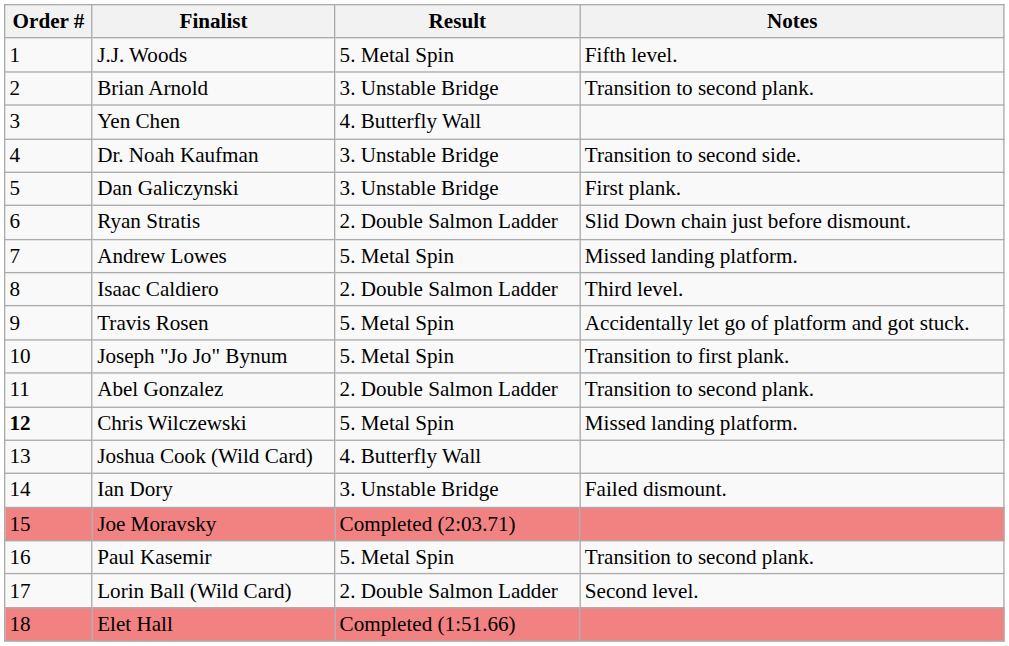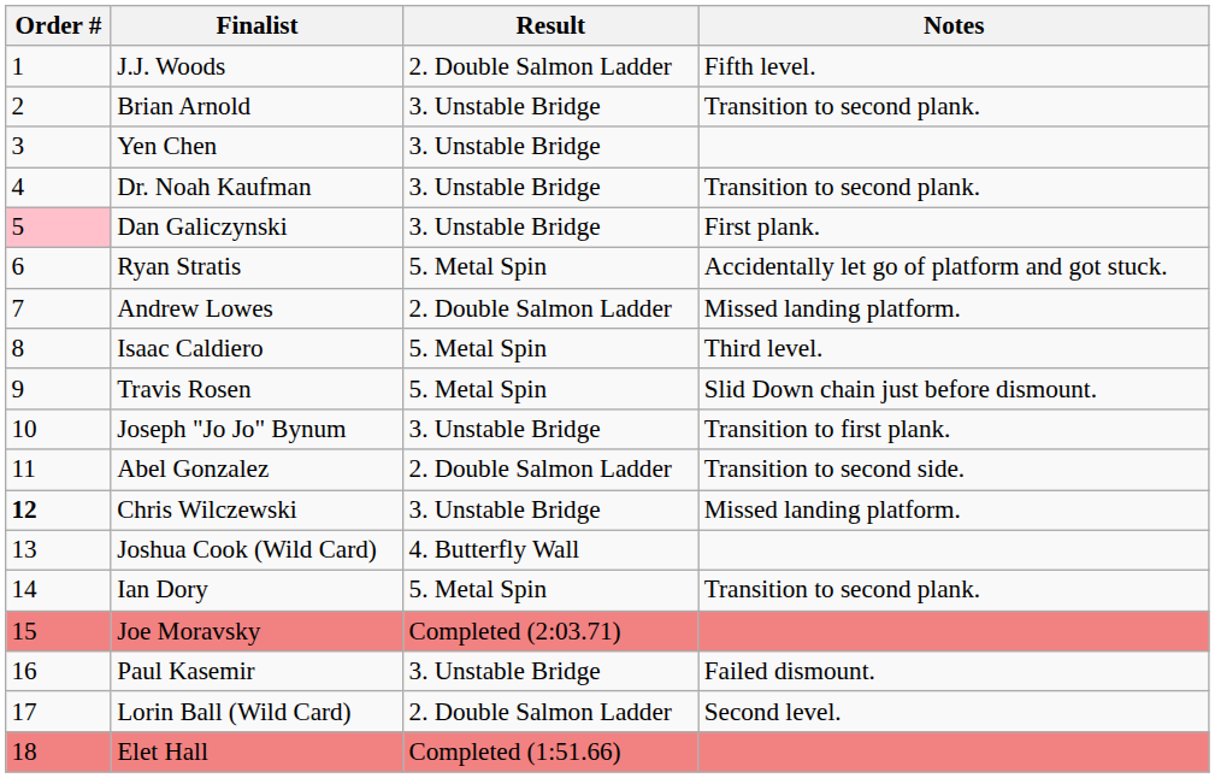 <table class="wikitable sortable" width=60%>
 <tr>
 <th>Order #</th>
 <th>Finalist</th>
 <th>Result</th>
 <th>Notes</th>
 </tr>
 <tr>
 <td>1</td>
 <td>J.J. Woods</td>
-<td>5. Metal Spin</td>
+<td>2. Double Salmon Ladder</td>
 <td>Fifth level.</td>
 </tr>
 <tr>
 <td>2</td>
 <td>Brian Arnold</td>
 <td>3. Unstable Bridge</td>
 <td>Transition to second plank.</td>
 </tr>
 <tr>
 <td>3</td>
 <td>Yen Chen</td>
-<td>4. Butterfly Wall</td>
+<td>3. Unstable Bridge</td>
 <td></td>
 </tr>
 <tr>
 <td>4</td>
 <td>Dr. Noah Kaufman</td>
 <td>3. Unstable Bridge</td>
-<td>Transition to second side.</td>
+<td>Transition to second plank.</td>
 </tr>
 <tr>
-<td>5</td>
+<td style="background: pink;">5</td>
 <td>Dan Galiczynski</td>
 <td>3. Unstable Bridge</td>
 <td>First plank.</td>
 </tr>
 <tr>
 <td>6</td>
 <td>Ryan Stratis</td>
-<td>2. Double Salmon Ladder</td>
-<td>Slid Down chain just before dismount.</td>
+<td>5. Metal Spin</td>
+<td>Accidentally let go of platform and got stuck.</td>
 </tr>
 <tr>
 <td>7</td>
 <td>Andrew Lowes</td>
-<td>5. Metal Spin</td>
+<td>2. Double Salmon Ladder</td>
 <td>Missed landing platform.</td>
 </tr>
 <tr>
 <td>8</td>
 <td>Isaac Caldiero</td>
-<td>2. Double Salmon Ladder</td>
+<td>5. Metal Spin</td>
 <td>Third level.</td>
 </tr>
 <tr>
 <td>9</td>
 <td>Travis Rosen</td>
 <td>5. Metal Spin</td>
-<td>Accidentally let go of platform and got stuck.</td>
+<td>Slid Down chain just before dismount.</td>
 </tr>
 <tr>
 <td>10</td>
 <td>Joseph "Jo Jo" Bynum</td>
-<td>5. Metal Spin</td>
+<td>3. Unstable Bridge</td>
 <td>Transition to first plank.</td>
 </tr>
 <tr>
 <td>11</td>
 <td>Abel Gonzalez</td>
 <td>2. Double Salmon Ladder</td>
-<td>Transition to second plank.</td>
+<td>Transition to second side.</td>
 </tr>
 <tr>
 <td><strong>12</strong></td>
 <td>Chris Wilczewski</td>
-<td>5. Metal Spin</td>
+<td>3. Unstable Bridge</td>
 <td>Missed landing platform.</td>
 </tr>
 <tr>
 <td>13</td>
 <td>Joshua Cook (Wild Card)</td>
 <td>4. Butterfly Wall</td>
 <td></td>
 </tr>
 <tr>
 <td>14</td>
 <td>Ian Dory</td>
-<td>3. Unstable Bridge</td>
-<td>Failed dismount.</td>
+<td>5. Metal Spin</td>
+<td>Transition to second plank.</td>
 </tr>
 <tr style="background-color:#f28282">
 <td>15</td>
 <td>Joe Moravsky</td>
 <td>Completed (2:03.71)</td>
 <td></td>
 </tr>
 <tr>
 <td>16</td>
 <td>Paul Kasemir</td>
-<td>5. Metal Spin</td>
-<td>Transition to second plank.</td>
+<td>3. Unstable Bridge</td>
+<td>Failed dismount.</td>
 </tr>
 <tr>
 <td>17</td>
 <td>Lorin Ball (Wild Card)</td>
 <td>2. Double Salmon Ladder</td>
 <td>Second level.</td>
 </tr>
 <tr style="background-color:#f28282">
 <td>18</td>
 <td>Elet Hall</td>
 <td>Completed (1:51.66)</td>
 <td></td>
 </tr>
 </table>
